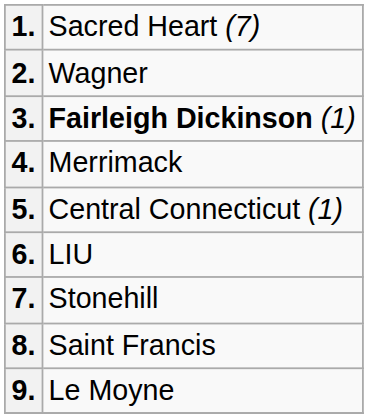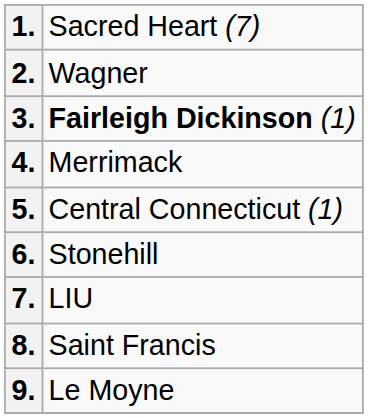 <table class="wikitable">
 <tr>
 <th>1.</th>
 <td>Sacred Heart <em>(7)</em></td>
 </tr>
 <tr>
 <th>2.</th>
 <td>Wagner</td>
 </tr>
 <tr>
 <th>3.</th>
 <td><strong>Fairleigh Dickinson</strong> <em>(1)</em></td>
 </tr>
 <tr>
 <th>4.</th>
 <td>Merrimack</td>
 </tr>
 <tr>
 <th>5.</th>
 <td>Central Connecticut <em>(1)</em></td>
 </tr>
 <tr>
 <th>6.</th>
-<td>LIU</td>
+<td>Stonehill</td>
 </tr>
 <tr>
 <th>7.</th>
-<td>Stonehill</td>
+<td>LIU</td>
 </tr>
 <tr>
 <th>8.</th>
 <td>Saint Francis</td>
 </tr>
 <tr>
 <th>9.</th>
 <td>Le Moyne</td>
 </tr>
 <tr>
 </tr>
 </table>
